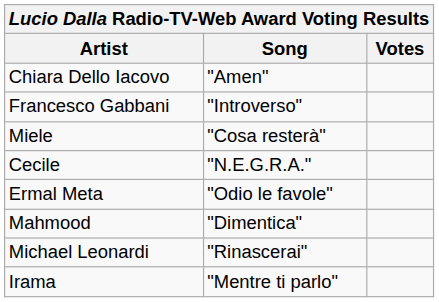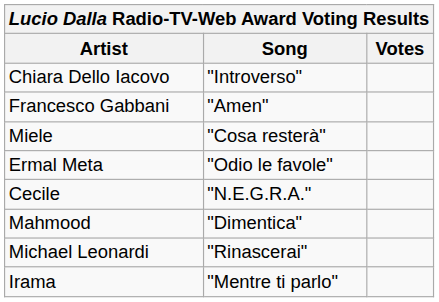 <table class="wikitable collapsible collapsed" style="margin-left:10em" border="5">
 <tr>
 <th colspan="3"><em>Lucio Dalla</em> Radio-TV-Web Award Voting Results</th>
 </tr>
 <tr>
 <th>Artist</th>
 <th>Song</th>
 <th>Votes</th>
 </tr>
 <tr>
 <td>Chiara Dello Iacovo</td>
-<td>"Amen"</td>
+<td>"Introverso"</td>
 <td></td>
 </tr>
 <tr>
 <td>Francesco Gabbani</td>
-<td>"Introverso"</td>
+<td>"Amen"</td>
 <td></td>
 </tr>
 <tr>
 <td>Miele</td>
 <td>"Cosa resterà"</td>
 <td></td>
 </tr>
 <tr>
-<td>Cecile</td>
-<td>"N.E.G.R.A."</td>
+<td>Ermal Meta</td>
+<td>"Odio le favole"</td>
 <td></td>
 </tr>
 <tr>
-<td>Ermal Meta</td>
-<td>"Odio le favole"</td>
+<td>Cecile</td>
+<td>"N.E.G.R.A."</td>
 <td></td>
 </tr>
 <tr>
 <td>Mahmood</td>
 <td>"Dimentica"</td>
 <td></td>
 </tr>
 <tr>
 <td>Michael Leonardi</td>
 <td>"Rinascerai"</td>
 <td></td>
 </tr>
 <tr>
 <td>Irama</td>
 <td>"Mentre ti parlo"</td>
 <td></td>
 </tr>
 </table>
